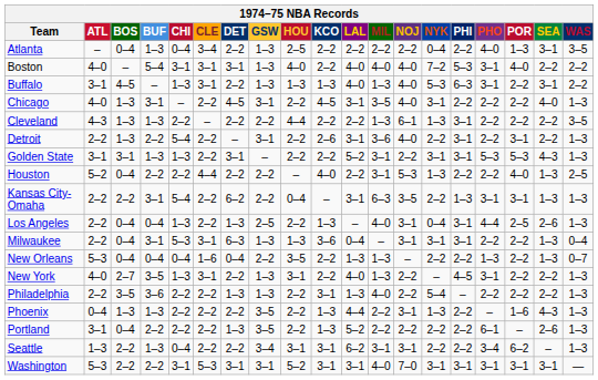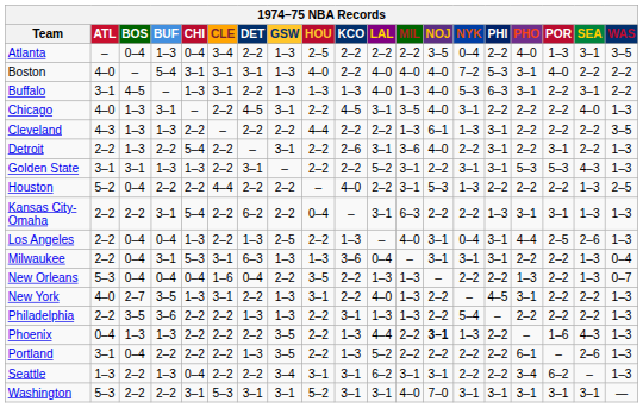 <table class="wikitable" style="font-size:95%; text-align:center;">
 <tr>
 <th colspan=19>1974–75 NBA Records</th>
 </tr>
 <tr>
 <th width=100>Team</th>
 <th style="background:#C90F2E;color:#FFFFFF;width=35">ATL</th>
 <th style="background:#006400;color:#FFFFFF;width=35">BOS</th>
 <th style="background:#428FDF;color:#FFFFFF;width=35">BUF</th>
 <th style="background:#BA0C2F;color:#FFFFFF;width=35">CHI</th>
 <th style="background:#FFA402;color:#77222F;width=35">CLE</th>
 <th style="background:#012F6B;color:#FFFFFF;width=35">DET</th>
 <th style="background:#FFC62C;color:#012F6B;width=35">GSW</th>
 <th style="background:#BA0C2F;color:#FEC72E;width=35">HOU</th>
 <th style="background:#012F6B;color:#FFFFFF;width=35">KCO</th>
 <th style="background:#800080;color:#FFD700;width=35">LAL</th>
 <th style="background:#006400;color:#B22222;width=35">MIL</th>
 <th style="background:#5C2F83;color:#FCC200;width=35">NOJ</th>
 <th style="background:#003EA4;color:#E35208;width=35">NYK</th>
 <th style="background:#012268;color:#FFFFFF;width=35">PHI</th>
 <th style="background:#702F8B;color:#FA4417;width=35">PHO</th>
 <th style="background:#BA0C2F;color:#FFFFFF;width=35">POR</th>
 <th style="background:#00843D;color:#FFCD01;width=35">SEA</th>
 <th style="background:#012F6D;color:#BA0C2F;width=35">WAS</th>
 </tr>
 <tr>
 <td style="text-align:left;"><a href='#'>Atlanta</a></td>
 <td>–</td>
 <td>0–4</td>
 <td>1–3</td>
 <td>0–4</td>
 <td>3–4</td>
 <td>2–2</td>
 <td>1–3</td>
 <td>2–5</td>
 <td>2–2</td>
 <td>2–2</td>
 <td>2–2</td>
-<td>2–2</td>
+<td>3–5</td>
 <td>0–4</td>
 <td>2–2</td>
 <td>4–0</td>
 <td>1–3</td>
 <td>3–1</td>
 <td>3–5</td>
 </tr>
 <tr>
 <td style="text-align:left;">Boston</td>
 <td>4–0</td>
 <td>–</td>
 <td>5–4</td>
 <td>3–1</td>
 <td>3–1</td>
 <td>3–1</td>
 <td>1–3</td>
 <td>4–0</td>
 <td>2–2</td>
 <td>4–0</td>
 <td>4–0</td>
 <td>4–0</td>
 <td>7–2</td>
 <td>5–3</td>
 <td>3–1</td>
 <td>4–0</td>
 <td>2–2</td>
 <td>2–2</td>
 </tr>
 <tr>
 <td style="text-align:left;"><a href='#'>Buffalo</a></td>
 <td>3–1</td>
 <td>4–5</td>
 <td>–</td>
 <td>1–3</td>
 <td>3–1</td>
 <td>2–2</td>
 <td>1–3</td>
 <td>1–3</td>
 <td>1–3</td>
 <td>4–0</td>
 <td>1–3</td>
 <td>4–0</td>
 <td>5–3</td>
 <td>6–3</td>
 <td>3–1</td>
 <td>2–2</td>
 <td>3–1</td>
 <td>2–2</td>
 </tr>
 <tr>
 <td style="text-align:left;"><a href='#'>Chicago</a></td>
 <td>4–0</td>
 <td>1–3</td>
 <td>3–1</td>
 <td>–</td>
 <td>2–2</td>
 <td>4–5</td>
 <td>3–1</td>
 <td>2–2</td>
 <td>4–5</td>
 <td>3–1</td>
 <td>3–5</td>
 <td>4–0</td>
 <td>3–1</td>
 <td>2–2</td>
 <td>2–2</td>
 <td>2–2</td>
 <td>4–0</td>
 <td>1–3</td>
 </tr>
 <tr>
 <td style="text-align:left;"><a href='#'>Cleveland</a></td>
 <td>4–3</td>
 <td>1–3</td>
 <td>1–3</td>
 <td>2–2</td>
 <td>–</td>
 <td>2–2</td>
 <td>2–2</td>
 <td>4–4</td>
 <td>2–2</td>
 <td>2–2</td>
 <td>1–3</td>
 <td>6–1</td>
 <td>1–3</td>
 <td>3–1</td>
 <td>2–2</td>
 <td>2–2</td>
 <td>2–2</td>
 <td>3–5</td>
 </tr>
 <tr>
 <td style="text-align:left;"><a href='#'>Detroit</a></td>
 <td>2–2</td>
 <td>1–3</td>
 <td>2–2</td>
 <td>5–4</td>
 <td>2–2</td>
 <td>–</td>
 <td>3–1</td>
 <td>2–2</td>
 <td>2–6</td>
 <td>3–1</td>
 <td>3–6</td>
 <td>4–0</td>
 <td>2–2</td>
 <td>3–1</td>
 <td>2–2</td>
 <td>3–1</td>
 <td>2–2</td>
 <td>1–3</td>
 </tr>
 <tr>
 <td style="text-align:left;"><a href='#'>Golden State</a></td>
 <td>3–1</td>
 <td>3–1</td>
 <td>1–3</td>
 <td>1–3</td>
 <td>2–2</td>
 <td>3–1</td>
 <td>–</td>
 <td>2–2</td>
 <td>2–2</td>
 <td>5–2</td>
 <td>3–1</td>
 <td>2–2</td>
 <td>3–1</td>
 <td>3–1</td>
 <td>5–3</td>
 <td>5–3</td>
 <td>4–3</td>
 <td>1–3</td>
 </tr>
 <tr>
 <td style="text-align:left;"><a href='#'>Houston</a></td>
 <td>5–2</td>
 <td>0–4</td>
 <td>2–2</td>
 <td>2–2</td>
 <td>4–4</td>
 <td>2–2</td>
 <td>2–2</td>
 <td>–</td>
 <td>4–0</td>
 <td>2–2</td>
 <td>3–1</td>
 <td>5–3</td>
 <td>1–3</td>
 <td>2–2</td>
 <td>2–2</td>
-<td>4–0</td>
+<td>2–2</td>
 <td>1–3</td>
 <td>2–5</td>
 </tr>
 <tr>
 <td style="text-align:left;"><a href='#'>Kansas City-Omaha</a></td>
 <td>2–2</td>
 <td>2–2</td>
 <td>3–1</td>
 <td>5–4</td>
 <td>2–2</td>
 <td>6–2</td>
 <td>2–2</td>
 <td>0–4</td>
 <td>–</td>
 <td>3–1</td>
 <td>6–3</td>
-<td>3–5</td>
+<td>2–2</td>
 <td>2–2</td>
 <td>1–3</td>
 <td>3–1</td>
 <td>3–1</td>
 <td>1–3</td>
 <td>1–3</td>
 </tr>
 <tr>
 <td style="text-align:left;"><a href='#'>Los Angeles</a></td>
 <td>2–2</td>
 <td>0–4</td>
 <td>0–4</td>
 <td>1–3</td>
 <td>2–2</td>
 <td>1–3</td>
 <td>2–5</td>
 <td>2–2</td>
 <td>1–3</td>
 <td>–</td>
 <td>4–0</td>
 <td>3–1</td>
 <td>0–4</td>
 <td>3–1</td>
 <td>4–4</td>
 <td>2–5</td>
 <td>2–6</td>
 <td>1–3</td>
 </tr>
 <tr>
 <td style="text-align:left;"><a href='#'>Milwaukee</a></td>
 <td>2–2</td>
 <td>0–4</td>
 <td>3–1</td>
 <td>5–3</td>
 <td>3–1</td>
 <td>6–3</td>
 <td>1–3</td>
 <td>1–3</td>
 <td>3–6</td>
 <td>0–4</td>
 <td>–</td>
 <td>3–1</td>
 <td>3–1</td>
 <td>3–1</td>
 <td>2–2</td>
 <td>2–2</td>
 <td>1–3</td>
 <td>0–4</td>
 </tr>
 <tr>
 <td style="text-align:left;"><a href='#'>New Orleans</a></td>
 <td>5–3</td>
 <td>0–4</td>
 <td>0–4</td>
 <td>0–4</td>
 <td>1–6</td>
 <td>0–4</td>
 <td>2–2</td>
 <td>3–5</td>
 <td>2–2</td>
 <td>1–3</td>
 <td>1–3</td>
 <td>–</td>
 <td>2–2</td>
 <td>2–2</td>
 <td>1–3</td>
 <td>2–2</td>
 <td>1–3</td>
 <td>0–7</td>
 </tr>
 <tr>
 <td style="text-align:left;"><a href='#'>New York</a></td>
 <td>4–0</td>
 <td>2–7</td>
 <td>3–5</td>
 <td>1–3</td>
 <td>3–1</td>
 <td>2–2</td>
 <td>1–3</td>
 <td>3–1</td>
 <td>2–2</td>
 <td>4–0</td>
 <td>1–3</td>
 <td>2–2</td>
 <td>–</td>
 <td>4–5</td>
 <td>3–1</td>
 <td>2–2</td>
 <td>2–2</td>
 <td>1–3</td>
 </tr>
 <tr>
 <td style="text-align:left;"><a href='#'>Philadelphia</a></td>
 <td>2–2</td>
 <td>3–5</td>
 <td>3–6</td>
 <td>2–2</td>
 <td>2–2</td>
 <td>1–3</td>
 <td>1–3</td>
 <td>2–2</td>
 <td>3–1</td>
 <td>1–3</td>
-<td>4–0</td>
+<td>1–3</td>
 <td>2–2</td>
 <td>5–4</td>
 <td>–</td>
 <td>2–2</td>
 <td>2–2</td>
 <td>2–2</td>
 <td>1–3</td>
 </tr>
 <tr>
 <td style="text-align:left;"><a href='#'>Phoenix</a></td>
 <td>0–4</td>
 <td>1–3</td>
 <td>1–3</td>
 <td>2–2</td>
 <td>2–2</td>
 <td>2–2</td>
 <td>3–5</td>
 <td>2–2</td>
 <td>1–3</td>
 <td>4–4</td>
 <td>2–2</td>
-<td>3–1</td>
+<td><strong>3–1</strong></td>
 <td>1–3</td>
 <td>2–2</td>
 <td>–</td>
 <td>1–6</td>
 <td>4–3</td>
 <td>1–3</td>
 </tr>
 <tr>
 <td style="text-align:left;"><a href='#'>Portland</a></td>
 <td>3–1</td>
 <td>0–4</td>
 <td>2–2</td>
 <td>2–2</td>
 <td>2–2</td>
 <td>1–3</td>
 <td>3–5</td>
 <td>2–2</td>
 <td>1–3</td>
 <td>5–2</td>
 <td>2–2</td>
 <td>2–2</td>
 <td>2–2</td>
 <td>2–2</td>
 <td>6–1</td>
 <td>–</td>
 <td>2–6</td>
 <td>1–3</td>
 </tr>
 <tr>
 <td style="text-align:left;"><a href='#'>Seattle</a></td>
 <td>1–3</td>
 <td>2–2</td>
 <td>1–3</td>
 <td>0–4</td>
 <td>2–2</td>
 <td>2–2</td>
 <td>3–4</td>
 <td>3–1</td>
 <td>3–1</td>
 <td>6–2</td>
 <td>3–1</td>
 <td>3–1</td>
 <td>2–2</td>
 <td>2–2</td>
 <td>3–4</td>
 <td>6–2</td>
 <td>–</td>
 <td>1–3</td>
 </tr>
 <tr>
 <td style="text-align:left;"><a href='#'>Washington</a></td>
 <td>5–3</td>
 <td>2–2</td>
 <td>2–2</td>
 <td>3–1</td>
 <td>5–3</td>
 <td>3–1</td>
 <td>3–1</td>
 <td>5–2</td>
 <td>3–1</td>
 <td>3–1</td>
 <td>4–0</td>
 <td>7–0</td>
 <td>3–1</td>
 <td>3–1</td>
 <td>3–1</td>
 <td>3–1</td>
 <td>3–1</td>
 <td>—</td>
 </tr>
 </table>
